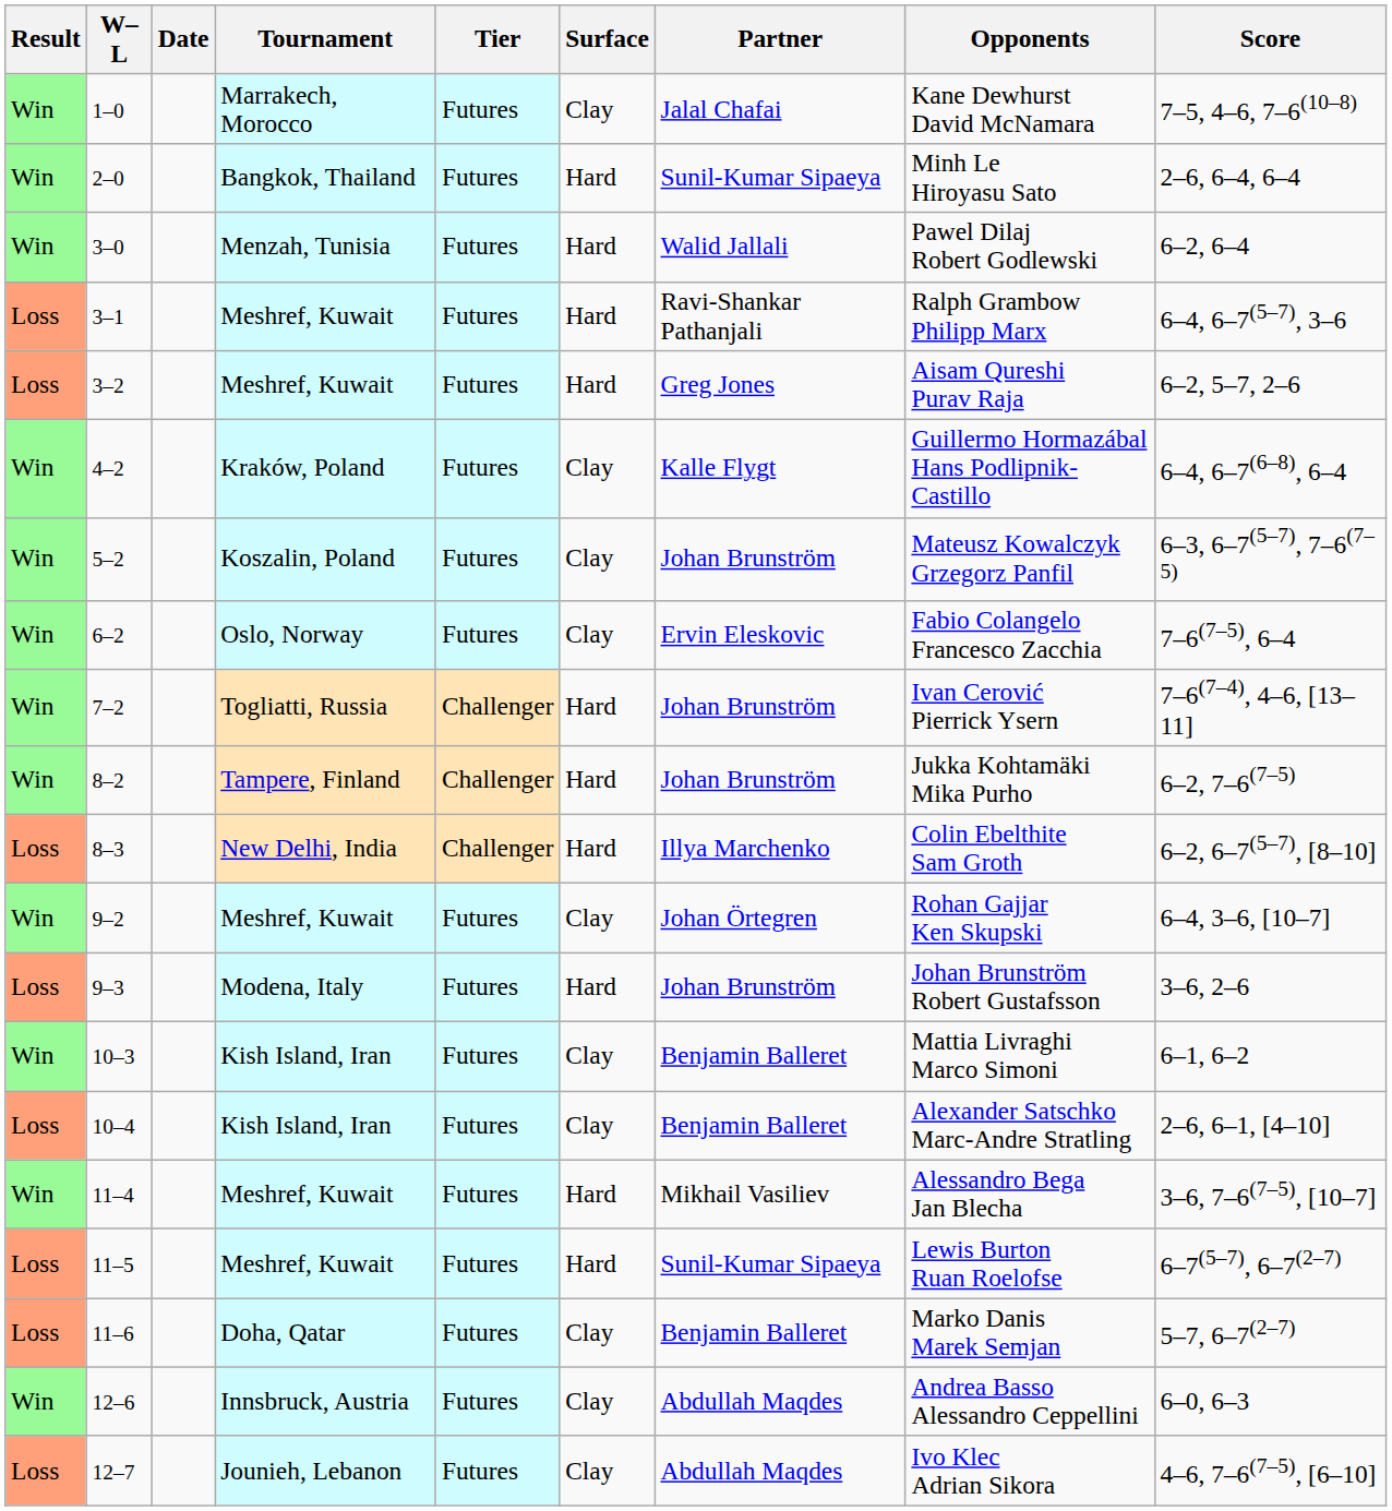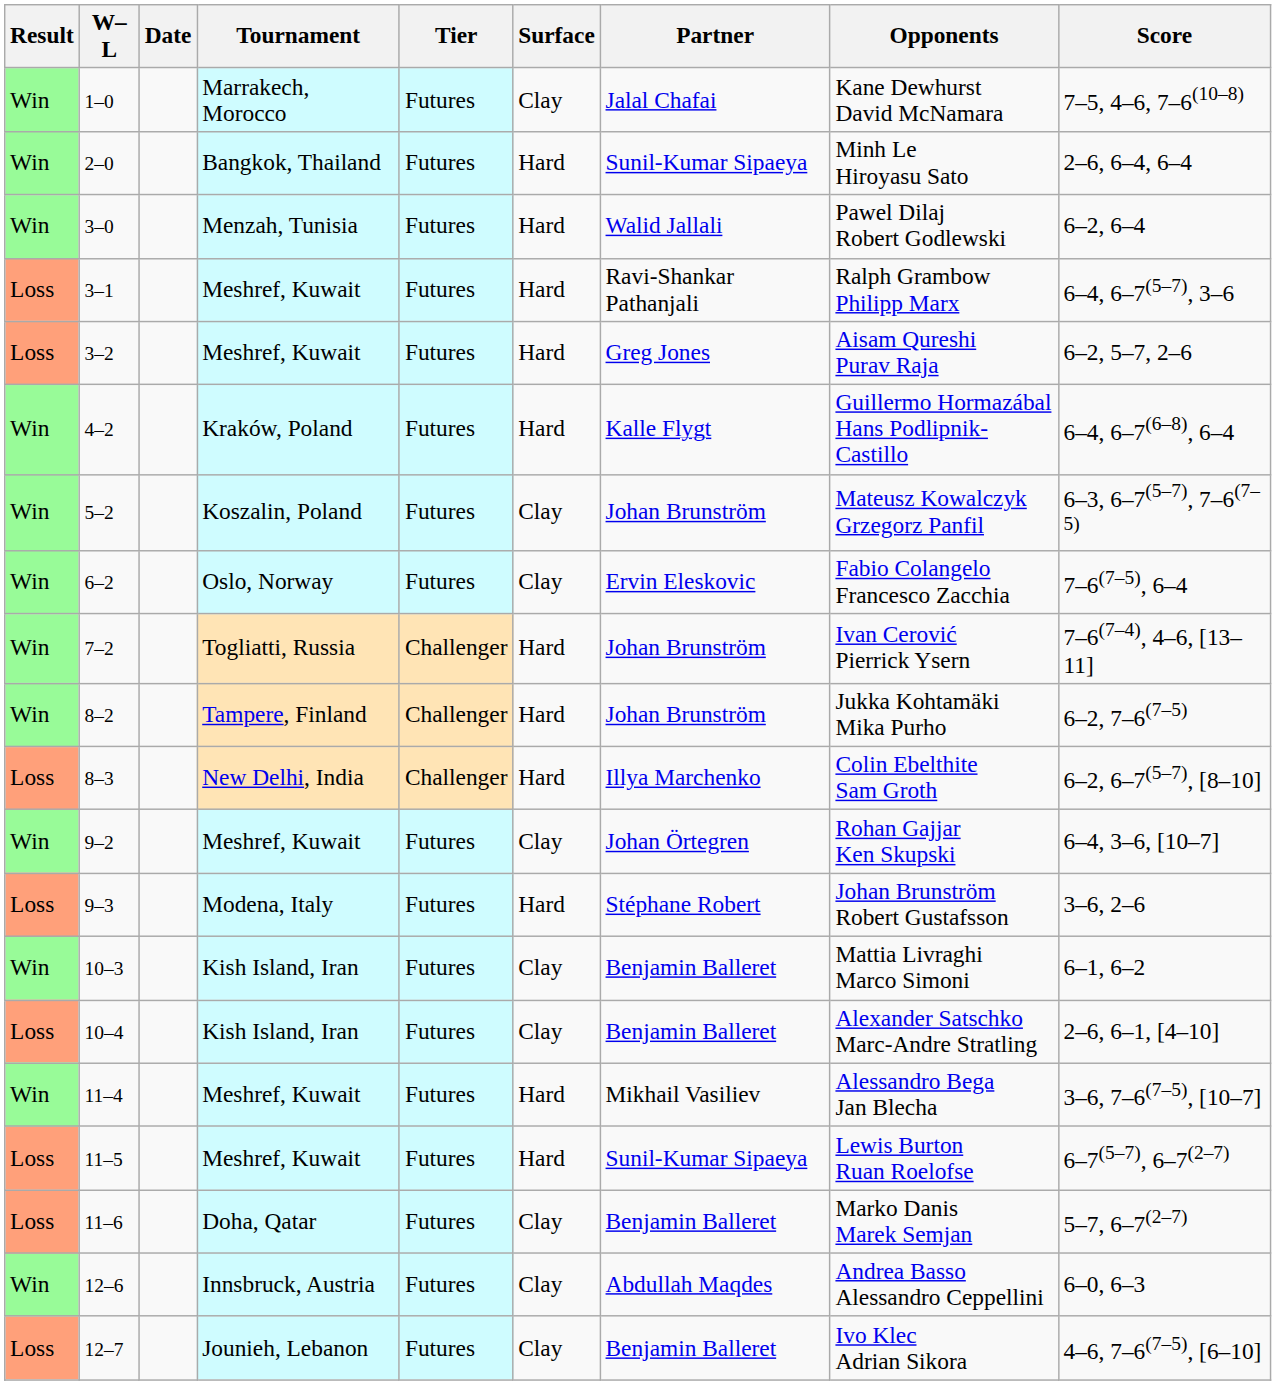 <table class="sortable wikitable">
 <tr>
 <th>Result</th>
 <th class="unsortable">W–L</th>
 <th>Date</th>
 <th>Tournament</th>
 <th>Tier</th>
 <th>Surface</th>
 <th>Partner</th>
 <th>Opponents</th>
 <th class="unsortable">Score</th>
 </tr>
 <tr>
 <td bgcolor=98fb98>Win</td>
 <td><small>1–0</small></td>
 <td></td>
 <td bgcolor=cffcff>Marrakech, Morocco</td>
 <td bgcolor=cffcff>Futures</td>
 <td>Clay</td>
 <td> <a href='#'>Jalal Chafai</a></td>
 <td> Kane Dewhurst<br> David McNamara</td>
 <td>7–5, 4–6, 7–6<sup>(10–8)</sup></td>
 </tr>
 <tr>
 <td bgcolor=98fb98>Win</td>
 <td><small>2–0</small></td>
 <td></td>
 <td bgcolor=cffcff>Bangkok, Thailand</td>
 <td bgcolor=cffcff>Futures</td>
 <td>Hard</td>
 <td> <a href='#'>Sunil-Kumar Sipaeya</a></td>
 <td> Minh Le<br> Hiroyasu Sato</td>
 <td>2–6, 6–4, 6–4</td>
 </tr>
 <tr>
 <td bgcolor=98fb98>Win</td>
 <td><small>3–0</small></td>
 <td></td>
 <td bgcolor=cffcff>Menzah, Tunisia</td>
 <td bgcolor=cffcff>Futures</td>
 <td>Hard</td>
 <td> <a href='#'>Walid Jallali</a></td>
 <td> Pawel Dilaj<br> Robert Godlewski</td>
 <td>6–2, 6–4</td>
 </tr>
 <tr>
 <td bgcolor=ffa07a>Loss</td>
 <td><small>3–1</small></td>
 <td></td>
 <td bgcolor=cffcff>Meshref, Kuwait</td>
 <td bgcolor=cffcff>Futures</td>
 <td>Hard</td>
 <td> Ravi-Shankar Pathanjali</td>
 <td> Ralph Grambow<br> <a href='#'>Philipp Marx</a></td>
 <td>6–4, 6–7<sup>(5–7)</sup>, 3–6</td>
 </tr>
 <tr>
 <td bgcolor=ffa07a>Loss</td>
 <td><small>3–2</small></td>
 <td></td>
 <td bgcolor=cffcff>Meshref, Kuwait</td>
 <td bgcolor=cffcff>Futures</td>
 <td>Hard</td>
 <td> <a href='#'>Greg Jones</a></td>
 <td> <a href='#'>Aisam Qureshi</a><br> <a href='#'>Purav Raja</a></td>
 <td>6–2, 5–7, 2–6</td>
 </tr>
 <tr>
 <td bgcolor=98fb98>Win</td>
 <td><small>4–2</small></td>
 <td></td>
 <td bgcolor=cffcff>Kraków, Poland</td>
 <td bgcolor=cffcff>Futures</td>
-<td>Clay</td>
+<td>Hard</td>
 <td> <a href='#'>Kalle Flygt</a></td>
 <td> <a href='#'>Guillermo Hormazábal</a><br> <a href='#'>Hans Podlipnik-Castillo</a></td>
 <td>6–4, 6–7<sup>(6–8)</sup>, 6–4</td>
 </tr>
 <tr>
 <td bgcolor=98fb98>Win</td>
 <td><small>5–2</small></td>
 <td></td>
 <td bgcolor=cffcff>Koszalin, Poland</td>
 <td bgcolor=cffcff>Futures</td>
 <td>Clay</td>
 <td> <a href='#'>Johan Brunström</a></td>
 <td> <a href='#'>Mateusz Kowalczyk</a><br> <a href='#'>Grzegorz Panfil</a></td>
 <td>6–3, 6–7<sup>(5–7)</sup>, 7–6<sup>(7–5)</sup></td>
 </tr>
 <tr>
 <td bgcolor=98fb98>Win</td>
 <td><small>6–2</small></td>
 <td></td>
 <td bgcolor=cffcff>Oslo, Norway</td>
 <td bgcolor=cffcff>Futures</td>
 <td>Clay</td>
 <td> <a href='#'>Ervin Eleskovic</a></td>
 <td> <a href='#'>Fabio Colangelo</a><br> Francesco Zacchia</td>
 <td>7–6<sup>(7–5)</sup>, 6–4</td>
 </tr>
 <tr>
 <td bgcolor=98fb98>Win</td>
 <td><small>7–2</small></td>
 <td></td>
 <td bgcolor=moccasin>Togliatti, Russia</td>
 <td bgcolor=moccasin>Challenger</td>
 <td>Hard</td>
 <td> <a href='#'>Johan Brunström</a></td>
 <td> <a href='#'>Ivan Cerović</a><br> Pierrick Ysern</td>
 <td>7–6<sup>(7–4)</sup>, 4–6, [13–11]</td>
 </tr>
 <tr>
 <td bgcolor=98fb98>Win</td>
 <td><small>8–2</small></td>
 <td></td>
 <td bgcolor=moccasin><a href='#'>Tampere</a>, Finland</td>
 <td bgcolor=moccasin>Challenger</td>
 <td>Hard</td>
 <td> <a href='#'>Johan Brunström</a></td>
 <td> Jukka Kohtamäki<br> Mika Purho</td>
 <td>6–2, 7–6<sup>(7–5)</sup></td>
 </tr>
 <tr>
 <td bgcolor=ffa07a>Loss</td>
 <td><small>8–3</small></td>
 <td></td>
 <td bgcolor=moccasin><a href='#'>New Delhi</a>, India</td>
 <td bgcolor=moccasin>Challenger</td>
 <td>Hard</td>
 <td> <a href='#'>Illya Marchenko</a></td>
 <td> <a href='#'>Colin Ebelthite</a><br> <a href='#'>Sam Groth</a></td>
 <td>6–2, 6–7<sup>(5–7)</sup>, [8–10]</td>
 </tr>
 <tr>
 <td bgcolor=98fb98>Win</td>
 <td><small>9–2</small></td>
 <td></td>
 <td bgcolor=cffcff>Meshref, Kuwait</td>
 <td bgcolor=cffcff>Futures</td>
 <td>Clay</td>
 <td> <a href='#'>Johan Örtegren</a></td>
 <td> <a href='#'>Rohan Gajjar</a><br> <a href='#'>Ken Skupski</a></td>
 <td>6–4, 3–6, [10–7]</td>
 </tr>
 <tr>
 <td bgcolor=ffa07a>Loss</td>
 <td><small>9–3</small></td>
 <td></td>
 <td bgcolor=cffcff>Modena, Italy</td>
 <td bgcolor=cffcff>Futures</td>
 <td>Hard</td>
-<td> <a href='#'>Johan Brunström</a></td>
+<td> <a href='#'>Stéphane Robert</a></td>
 <td> <a href='#'>Johan Brunström</a><br> Robert Gustafsson</td>
 <td>3–6, 2–6</td>
 </tr>
 <tr>
 <td bgcolor=98fb98>Win</td>
 <td><small>10–3</small></td>
 <td></td>
 <td bgcolor=cffcff>Kish Island, Iran</td>
 <td bgcolor=cffcff>Futures</td>
 <td>Clay</td>
 <td> <a href='#'>Benjamin Balleret</a></td>
 <td> Mattia Livraghi <br> Marco Simoni</td>
 <td>6–1, 6–2</td>
 </tr>
 <tr>
 <td bgcolor=ffa07a>Loss</td>
 <td><small>10–4</small></td>
 <td></td>
 <td bgcolor=cffcff>Kish Island, Iran</td>
 <td bgcolor=cffcff>Futures</td>
 <td>Clay</td>
 <td> <a href='#'>Benjamin Balleret</a></td>
 <td> <a href='#'>Alexander Satschko</a><br> Marc-Andre Stratling</td>
 <td>2–6, 6–1, [4–10]</td>
 </tr>
 <tr>
 <td bgcolor=98fb98>Win</td>
 <td><small>11–4</small></td>
 <td></td>
 <td bgcolor=cffcff>Meshref, Kuwait</td>
 <td bgcolor=cffcff>Futures</td>
 <td>Hard</td>
 <td> Mikhail Vasiliev</td>
 <td> <a href='#'>Alessandro Bega</a><br> Jan Blecha</td>
 <td>3–6, 7–6<sup>(7–5)</sup>, [10–7]</td>
 </tr>
 <tr>
 <td bgcolor=ffa07a>Loss</td>
 <td><small>11–5</small></td>
 <td></td>
 <td bgcolor=cffcff>Meshref, Kuwait</td>
 <td bgcolor=cffcff>Futures</td>
 <td>Hard</td>
 <td> <a href='#'>Sunil-Kumar Sipaeya</a></td>
 <td> <a href='#'>Lewis Burton</a><br> <a href='#'>Ruan Roelofse</a></td>
 <td>6–7<sup>(5–7)</sup>, 6–7<sup>(2–7)</sup></td>
 </tr>
 <tr>
 <td bgcolor=ffa07a>Loss</td>
 <td><small>11–6</small></td>
 <td></td>
 <td bgcolor=cffcff>Doha, Qatar</td>
 <td bgcolor=cffcff>Futures</td>
 <td>Clay</td>
 <td> <a href='#'>Benjamin Balleret</a></td>
 <td> Marko Danis<br> <a href='#'>Marek Semjan</a></td>
 <td>5–7, 6–7<sup>(2–7)</sup></td>
 </tr>
 <tr>
 <td bgcolor=98fb98>Win</td>
 <td><small>12–6</small></td>
 <td></td>
 <td bgcolor=cffcff>Innsbruck, Austria</td>
 <td bgcolor=cffcff>Futures</td>
 <td>Clay</td>
 <td> <a href='#'>Abdullah Maqdes</a></td>
 <td> <a href='#'>Andrea Basso</a><br> Alessandro Ceppellini</td>
 <td>6–0, 6–3</td>
 </tr>
 <tr>
 <td bgcolor=ffa07a>Loss</td>
 <td><small>12–7</small></td>
 <td></td>
 <td bgcolor=cffcff>Jounieh, Lebanon</td>
 <td bgcolor=cffcff>Futures</td>
 <td>Clay</td>
-<td> <a href='#'>Abdullah Maqdes</a></td>
+<td> <a href='#'>Benjamin Balleret</a></td>
 <td> <a href='#'>Ivo Klec</a><br> Adrian Sikora</td>
 <td>4–6, 7–6<sup>(7–5)</sup>, [6–10]</td>
 </tr>
 </table>
